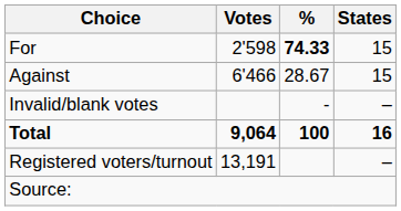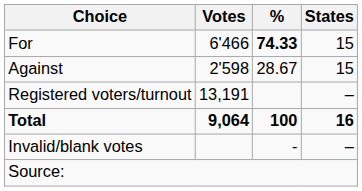 <table class=wikitable style=text-align:right>
 <tr>
 <th>Choice</th>
 <th>Votes</th>
 <th>%</th>
 <th>States</th>
 </tr>
 <tr>
 <td align=left>For</td>
-<td>2'598</td>
+<td>6'466</td>
 <td><strong>74.33</strong></td>
 <td>15</td>
 </tr>
 <tr>
 <td align=left>Against</td>
-<td>6'466</td>
+<td>2'598</td>
 <td>28.67</td>
 <td>15</td>
 </tr>
 <tr>
-<td align=left>Invalid/blank votes</td>
+<td align=left>Registered voters/turnout</td>
+<td>13,191</td>
 <td></td>
-<td>-</td>
 <td>–</td>
 </tr>
 <tr>
 <td align=left><strong>Total</strong></td>
 <td><strong>9,064</strong></td>
 <td><strong>100</strong></td>
 <td><strong>16</strong></td>
 </tr>
 <tr>
-<td align=left>Registered voters/turnout</td>
-<td>13,191</td>
+<td align=left>Invalid/blank votes</td>
 <td></td>
+<td>-</td>
 <td>–</td>
 </tr>
 <tr>
 <td colspan=4 align=left>Source: </td>
 </tr>
 </table>
